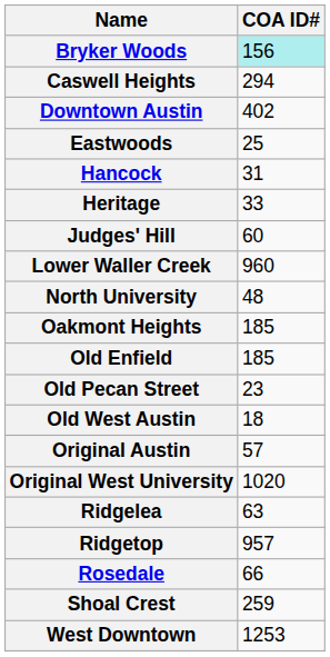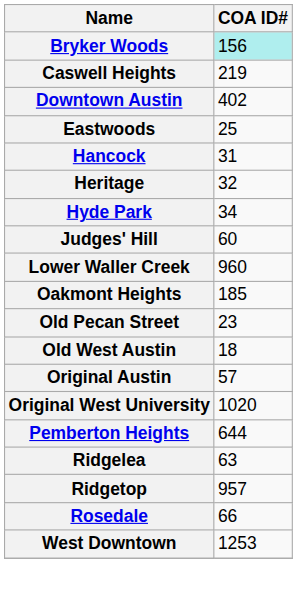 <table class="wikitable sortable plainrowheaders collapsible">
 <tr>
 <th scope="col">Name</th>
 <th scope="col">COA ID#<br></th>
 </tr>
 <tr>
 <th scope="row"><a href='#'>Bryker Woods</a></th>
 <td style="background: paleturquoise;">156</td>
 </tr>
 <tr>
 <th scope="row">Caswell Heights</th>
-<td>294</td>
+<td>219</td>
 </tr>
 <tr>
 <th scope="row"><a href='#'>Downtown Austin</a></th>
 <td>402</td>
 </tr>
 <tr>
 <th scope="row">Eastwoods</th>
 <td>25</td>
 </tr>
 <tr>
 <th scope="row"><a href='#'>Hancock</a></th>
 <td>31</td>
 </tr>
 <tr>
 <th scope="row">Heritage</th>
-<td>33</td>
+<td>32</td>
+</tr>
+<tr>
+<th scope="row"><a href='#'>Hyde Park</a></th>
+<td>34</td>
 </tr>
 <tr>
 <th scope="row">Judges' Hill</th>
 <td>60</td>
 </tr>
 <tr>
 <th scope="row">Lower Waller Creek</th>
 <td>960</td>
 </tr>
 <tr>
-<th scope="row">North University</th>
-<td>48</td>
-</tr>
-<tr>
 <th scope="row">Oakmont Heights</th>
-<td>185</td>
-</tr>
-<tr>
-<th scope="row">Old Enfield</th>
 <td>185</td>
 </tr>
 <tr>
 <th scope="row">Old Pecan Street</th>
 <td>23</td>
 </tr>
 <tr>
 <th scope="row">Old West Austin</th>
 <td>18</td>
 </tr>
 <tr>
 <th scope="row">Original Austin</th>
 <td>57</td>
 </tr>
 <tr>
 <th scope="row">Original West University</th>
 <td>1020</td>
 </tr>
 <tr>
+<th scope="row"><a href='#'>Pemberton Heights</a></th>
+<td>644</td>
+</tr>
+<tr>
 <th scope="row">Ridgelea</th>
 <td>63</td>
 </tr>
 <tr>
 <th scope="row">Ridgetop</th>
 <td>957</td>
 </tr>
 <tr>
 <th scope="row"><a href='#'>Rosedale</a></th>
 <td>66</td>
 </tr>
 <tr>
-<th scope="row">Shoal Crest</th>
-<td>259</td>
-</tr>
-<tr>
 <th scope="row">West Downtown</th>
 <td>1253</td>
 </tr>
 <tr>
 </tr>
 </table>
